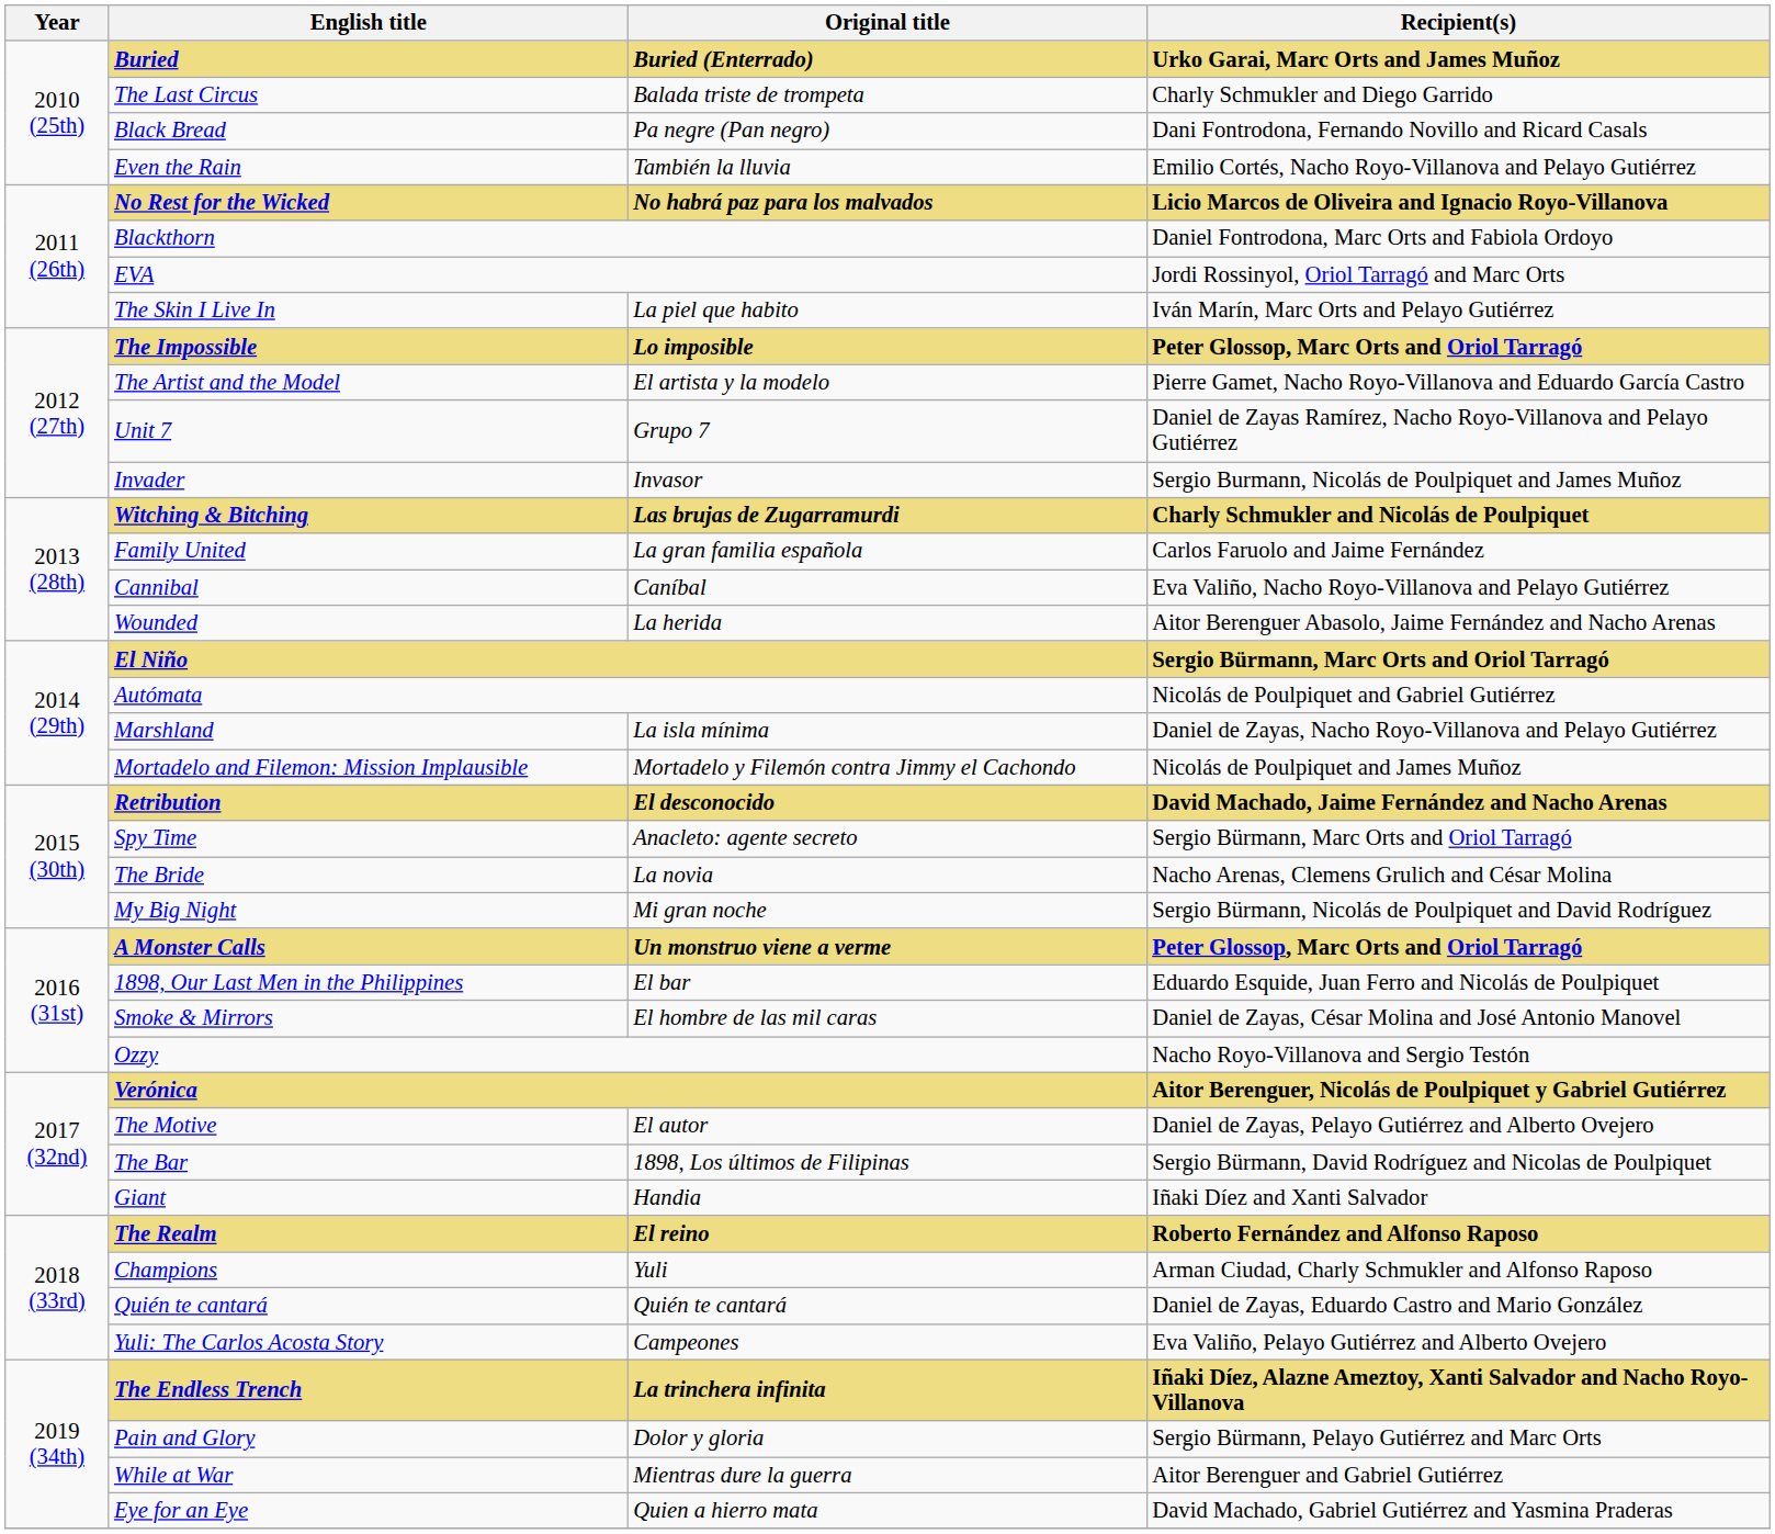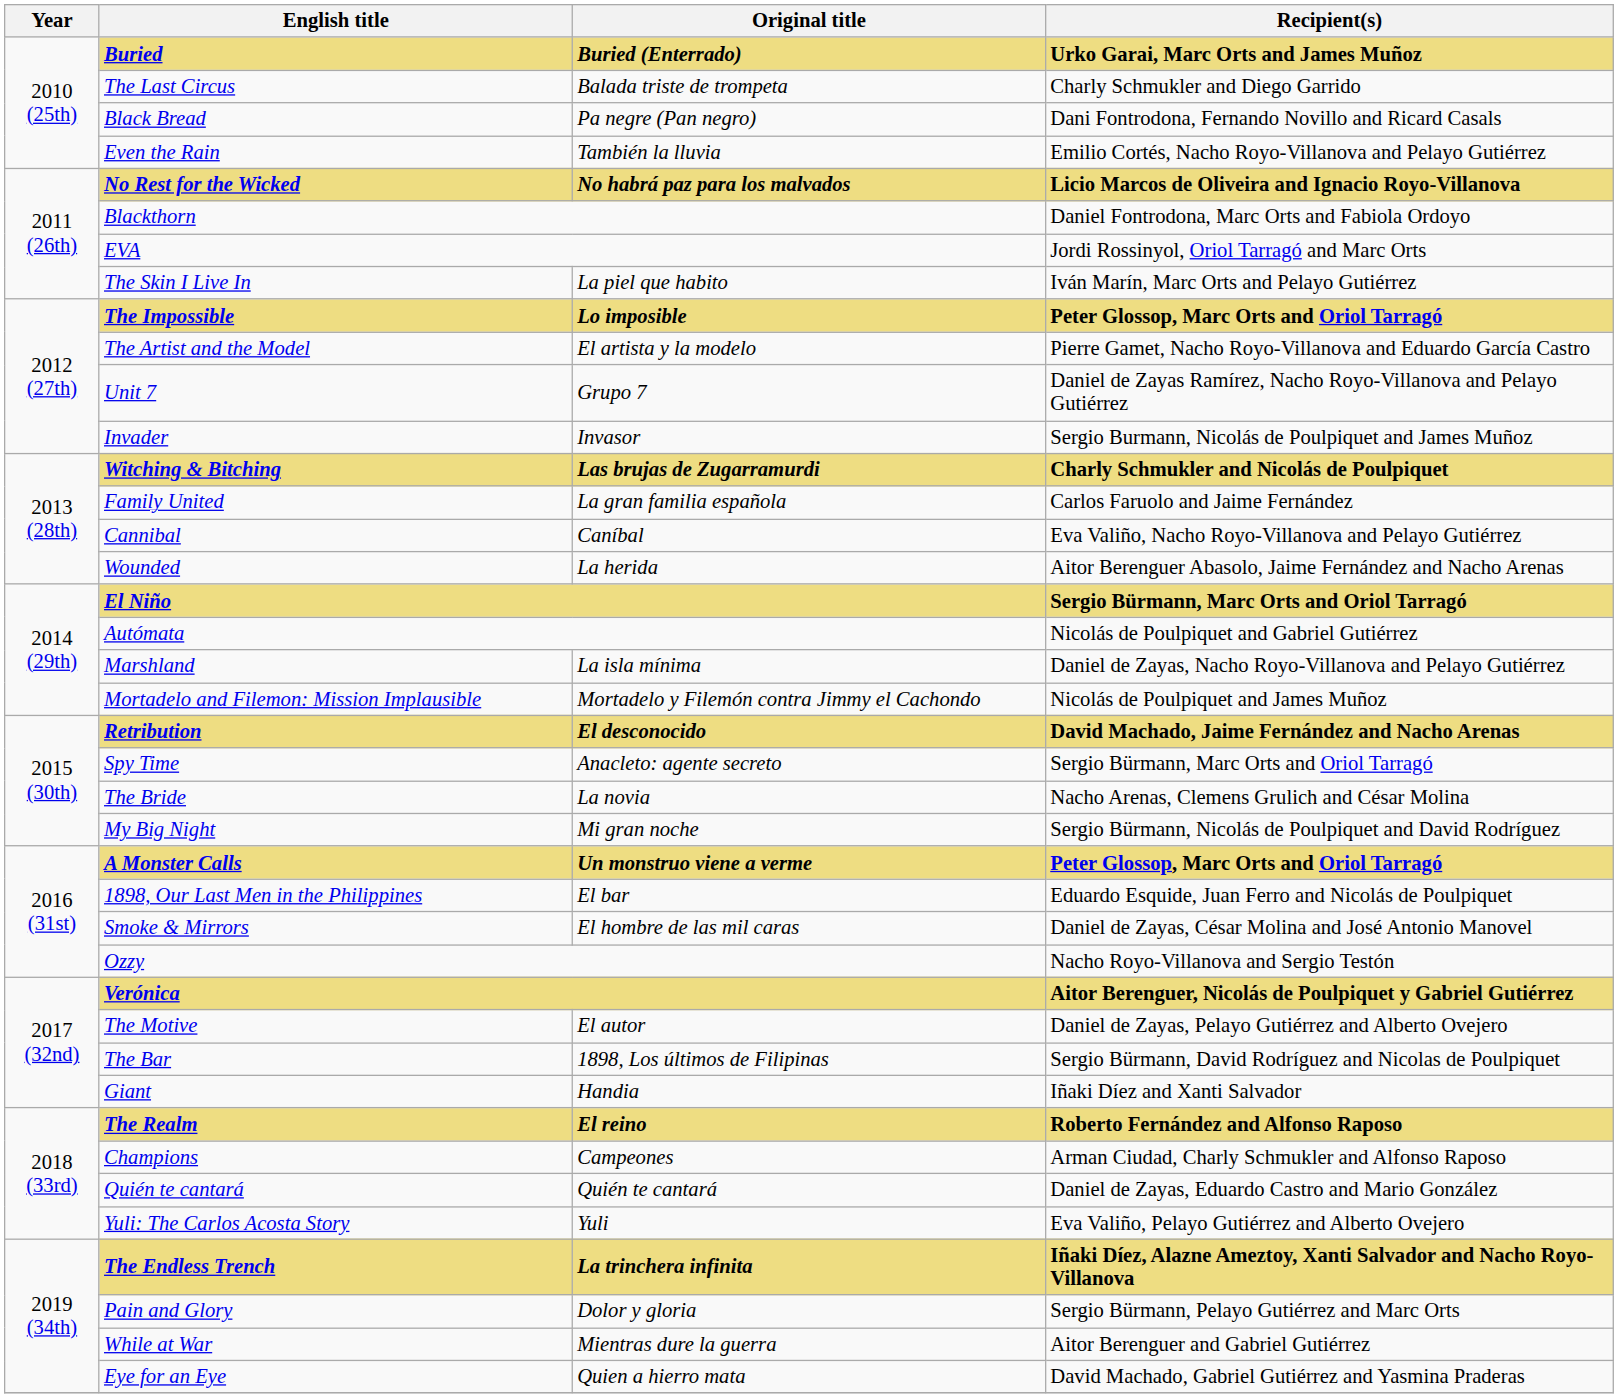 <table class="wikitable sortable" style="text-align:left;"style="width:95%">
 <tr>
 <th scope="col" style="width:5%;">Year</th>
 <th scope="col" style="width:25%;">English title</th>
 <th scope="col" style="width:25%;">Original title</th>
 <th scope="col" style="width:30%;">Recipient(s)</th>
 </tr>
 <tr>
 <td rowspan="4" style="text-align:center;">2010<br><a href='#'>(25th)</a> <br></td>
 <td style="background:#eedd82;"><strong><em><a href='#'>Buried</a></em></strong></td>
 <td style="background:#eedd82;"><strong><em>Buried (Enterrado)</em></strong></td>
 <td style="background:#eedd82;"><strong>Urko Garai, Marc Orts and James Muñoz</strong></td>
 </tr>
 <tr>
 <td><em><a href='#'>The Last Circus</a></em></td>
 <td><em>Balada triste de trompeta</em></td>
 <td>Charly Schmukler and Diego Garrido</td>
 </tr>
 <tr>
 <td><em><a href='#'>Black Bread</a></em></td>
 <td><em>Pa negre (Pan negro)</em></td>
 <td>Dani Fontrodona, Fernando Novillo and Ricard Casals</td>
 </tr>
 <tr>
 <td><em><a href='#'>Even the Rain</a></em></td>
 <td><em>También la lluvia</em></td>
 <td>Emilio Cortés, Nacho Royo-Villanova and Pelayo Gutiérrez</td>
 </tr>
 <tr>
 <td rowspan="4" style="text-align:center;">2011<br><a href='#'>(26th)</a> <br></td>
 <td style="background:#eedd82;"><strong><em><a href='#'>No Rest for the Wicked</a></em></strong></td>
 <td style="background:#eedd82;"><strong><em>No habrá paz para los malvados</em></strong></td>
 <td style="background:#eedd82;"><strong>Licio Marcos de Oliveira and Ignacio Royo-Villanova</strong></td>
 </tr>
 <tr>
 <td colspan="2"><em><a href='#'>Blackthorn</a></em></td>
 <td>Daniel Fontrodona, Marc Orts and Fabiola Ordoyo</td>
 </tr>
 <tr>
 <td colspan="2"><em><a href='#'>EVA</a></em></td>
 <td>Jordi Rossinyol, <a href='#'>Oriol Tarragó</a> and Marc Orts</td>
 </tr>
 <tr>
 <td><em><a href='#'>The Skin I Live In</a></em></td>
 <td><em>La piel que habito</em></td>
 <td>Iván Marín, Marc Orts and Pelayo Gutiérrez</td>
 </tr>
 <tr>
 <td rowspan="4" style="text-align:center;">2012<br><a href='#'>(27th)</a> <br></td>
 <td style="background:#eedd82;"><strong><em><a href='#'>The Impossible</a></em></strong></td>
 <td style="background:#eedd82;"><strong><em>Lo imposible</em></strong></td>
 <td style="background:#eedd82;"><strong>Peter Glossop, Marc Orts and <a href='#'>Oriol Tarragó</a></strong></td>
 </tr>
 <tr>
 <td><em><a href='#'>The Artist and the Model</a></em></td>
 <td><em>El artista y la modelo</em></td>
 <td>Pierre Gamet, Nacho Royo-Villanova and Eduardo García Castro</td>
 </tr>
 <tr>
 <td><em><a href='#'>Unit 7</a></em></td>
 <td><em>Grupo 7</em></td>
 <td>Daniel de Zayas Ramírez, Nacho Royo-Villanova and Pelayo Gutiérrez</td>
 </tr>
 <tr>
 <td><em><a href='#'>Invader</a></em></td>
 <td><em>Invasor</em></td>
 <td>Sergio Burmann, Nicolás de Poulpiquet and James Muñoz</td>
 </tr>
 <tr>
 <td rowspan="4" style="text-align:center;">2013<br><a href='#'>(28th)</a> <br></td>
 <td style="background:#eedd82;"><strong><em><a href='#'>Witching & Bitching</a></em></strong></td>
 <td style="background:#eedd82;"><strong><em>Las brujas de Zugarramurdi</em></strong></td>
 <td style="background:#eedd82;"><strong>Charly Schmukler and Nicolás de Poulpiquet</strong></td>
 </tr>
 <tr>
 <td><em><a href='#'>Family United</a></em></td>
 <td><em>La gran familia española</em></td>
 <td>Carlos Faruolo and Jaime Fernández</td>
 </tr>
 <tr>
 <td><em><a href='#'>Cannibal</a></em></td>
 <td><em>Caníbal</em></td>
 <td>Eva Valiño, Nacho Royo-Villanova and Pelayo Gutiérrez</td>
 </tr>
 <tr>
 <td><em><a href='#'>Wounded</a></em></td>
 <td><em>La herida</em></td>
 <td>Aitor Berenguer Abasolo, Jaime Fernández and Nacho Arenas</td>
 </tr>
 <tr>
 <td rowspan="4" style="text-align:center;">2014<br><a href='#'>(29th)</a> <br></td>
 <td colspan="2" style="background:#eedd82;"><strong><em><a href='#'>El Niño</a></em></strong></td>
 <td style="background:#eedd82;"><strong>Sergio Bürmann, Marc Orts and Oriol Tarragó</strong></td>
 </tr>
 <tr>
 <td colspan="2"><em><a href='#'>Autómata</a></em></td>
 <td>Nicolás de Poulpiquet and Gabriel Gutiérrez</td>
 </tr>
 <tr>
 <td><em><a href='#'>Marshland</a></em></td>
 <td><em>La isla mínima</em></td>
 <td>Daniel de Zayas, Nacho Royo-Villanova and Pelayo Gutiérrez</td>
 </tr>
 <tr>
 <td><em><a href='#'>Mortadelo and Filemon: Mission Implausible</a></em></td>
 <td><em>Mortadelo y Filemón contra Jimmy el Cachondo</em></td>
 <td>Nicolás de Poulpiquet and James Muñoz</td>
 </tr>
 <tr>
 <td rowspan="4" style="text-align:center;">2015<br><a href='#'>(30th)</a> <br></td>
 <td style="background:#eedd82;"><strong><em><a href='#'>Retribution</a></em></strong></td>
 <td style="background:#eedd82;"><strong><em>El desconocido</em></strong></td>
 <td style="background:#eedd82;"><strong>David Machado, Jaime Fernández and Nacho Arenas</strong></td>
 </tr>
 <tr>
 <td><em><a href='#'>Spy Time</a></em></td>
 <td><em>Anacleto: agente secreto</em></td>
 <td>Sergio Bürmann, Marc Orts and <a href='#'>Oriol Tarragó</a></td>
 </tr>
 <tr>
 <td><em><a href='#'>The Bride</a></em></td>
 <td><em>La novia</em></td>
 <td>Nacho Arenas, Clemens Grulich and César Molina</td>
 </tr>
 <tr>
 <td><em><a href='#'>My Big Night</a></em></td>
 <td><em>Mi gran noche</em></td>
 <td>Sergio Bürmann, Nicolás de Poulpiquet and David Rodríguez</td>
 </tr>
 <tr>
 <td rowspan="4" style="text-align:center;">2016<br><a href='#'>(31st)</a><br></td>
 <td style="background:#eedd82;"><strong><em><a href='#'>A Monster Calls</a></em></strong></td>
 <td style="background:#eedd82;"><strong><em>Un monstruo viene a verme</em></strong></td>
 <td style="background:#eedd82;"><strong><a href='#'>Peter Glossop</a>, Marc Orts and <a href='#'>Oriol Tarragó</a></strong></td>
 </tr>
 <tr>
 <td><em><a href='#'>1898, Our Last Men in the Philippines</a></em></td>
 <td><em>El bar</em></td>
 <td>Eduardo Esquide, Juan Ferro and Nicolás de Poulpiquet</td>
 </tr>
 <tr>
 <td><em><a href='#'>Smoke & Mirrors</a></em></td>
 <td><em>El hombre de las mil caras</em></td>
 <td>Daniel de Zayas, César Molina and José Antonio Manovel</td>
 </tr>
 <tr>
 <td colspan="2"><em><a href='#'>Ozzy</a></em></td>
 <td>Nacho Royo-Villanova and Sergio Testón</td>
 </tr>
 <tr>
 <td rowspan="4" style="text-align:center;">2017<br><a href='#'>(32nd)</a><br></td>
 <td colspan="2" style="background:#eedd82;"><strong><em><a href='#'>Verónica</a></em></strong></td>
 <td style="background:#eedd82;"><strong>Aitor Berenguer, Nicolás de Poulpiquet y Gabriel Gutiérrez</strong></td>
 </tr>
 <tr>
 <td><em><a href='#'>The Motive</a></em></td>
 <td><em>El autor</em></td>
 <td>Daniel de Zayas, Pelayo Gutiérrez and Alberto Ovejero</td>
 </tr>
 <tr>
 <td><em><a href='#'>The Bar</a></em></td>
 <td><em>1898, Los últimos de Filipinas</em></td>
 <td>Sergio Bürmann, David Rodríguez and Nicolas de Poulpiquet</td>
 </tr>
 <tr>
 <td><em><a href='#'>Giant</a></em></td>
 <td><em>Handia</em></td>
 <td>Iñaki Díez and Xanti Salvador</td>
 </tr>
 <tr>
 <td rowspan="4" style="text-align:center;">2018<br><a href='#'>(33rd)</a><br></td>
 <td style="background:#eedd82;"><strong><em><a href='#'>The Realm</a></em></strong></td>
 <td style="background:#eedd82;"><strong><em>El reino</em></strong></td>
 <td style="background:#eedd82;"><strong>Roberto Fernández and Alfonso Raposo</strong></td>
 </tr>
 <tr>
 <td><em><a href='#'>Champions</a></em></td>
-<td><em>Yuli</em></td>
+<td><em>Campeones</em></td>
 <td>Arman Ciudad, Charly Schmukler and Alfonso Raposo</td>
 </tr>
 <tr>
 <td><em><a href='#'>Quién te cantará</a></em></td>
 <td><em>Quién te cantará</em></td>
 <td>Daniel de Zayas, Eduardo Castro and Mario González</td>
 </tr>
 <tr>
 <td><em><a href='#'>Yuli: The Carlos Acosta Story</a></em></td>
-<td><em>Campeones</em></td>
+<td><em>Yuli</em></td>
 <td>Eva Valiño, Pelayo Gutiérrez and Alberto Ovejero</td>
 </tr>
 <tr>
 <td rowspan="4" style="text-align:center;">2019<br><a href='#'>(34th)</a><br></td>
 <td style="background:#eedd82;"><strong><em><a href='#'>The Endless Trench</a></em></strong></td>
 <td style="background:#eedd82;"><strong><em>La trinchera infinita</em></strong></td>
 <td style="background:#eedd82;"><strong>Iñaki Díez, Alazne Ameztoy, Xanti Salvador and Nacho Royo-Villanova</strong></td>
 </tr>
 <tr>
 <td><em><a href='#'>Pain and Glory</a></em></td>
 <td><em>Dolor y gloria</em></td>
 <td>Sergio Bürmann, Pelayo Gutiérrez and Marc Orts</td>
 </tr>
 <tr>
 <td><em><a href='#'>While at War</a></em></td>
 <td><em>Mientras dure la guerra</em></td>
 <td>Aitor Berenguer and Gabriel Gutiérrez</td>
 </tr>
 <tr>
 <td><em><a href='#'>Eye for an Eye</a></em></td>
 <td><em>Quien a hierro mata</em></td>
 <td>David Machado, Gabriel Gutiérrez and Yasmina Praderas</td>
 </tr>
 <tr>
 </tr>
 </table>
